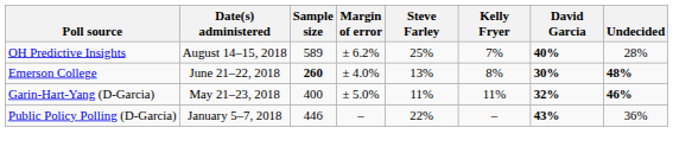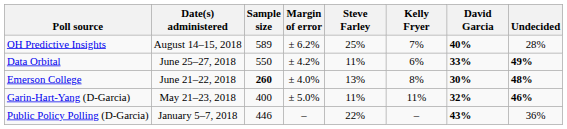 <table class="wikitable" style="font-size:90%">
 <tr valign=bottom>
 <th>Poll source</th>
 <th>Date(s)<br>administered</th>
 <th>Sample<br>size</th>
 <th>Margin<br>of error</th>
 <th style="width:75px;">Steve<br>Farley</th>
 <th style="width:75px;">Kelly<br>Fryer</th>
 <th style="width:75px;">David<br>Garcia</th>
 <th>Undecided</th>
 </tr>
 <tr>
 <td><a href='#'>OH Predictive Insights</a></td>
 <td align=center>August 14–15, 2018</td>
 <td align=center>589</td>
 <td align=center>± 6.2%</td>
 <td align=center>25%</td>
 <td align=center>7%</td>
 <td><strong>40%</strong></td>
 <td align=center>28%</td>
+</tr>
+<tr>
+<td><a href='#'>Data Orbital</a></td>
+<td align=center>June 25–27, 2018</td>
+<td align=center>550</td>
+<td align=center>± 4.2%</td>
+<td align=center>11%</td>
+<td align=center>6%</td>
+<td><strong>33%</strong></td>
+<td><strong>49%</strong></td>
 </tr>
 <tr>
 <td><a href='#'>Emerson College</a></td>
 <td align=center>June 21–22, 2018</td>
 <td align=center><strong>260</strong></td>
 <td align=center>± 4.0%</td>
 <td align=center>13%</td>
 <td align=center>8%</td>
 <td><strong>30%</strong></td>
 <td><strong>48%</strong></td>
 </tr>
 <tr>
 <td><a href='#'>Garin-Hart-Yang</a> (D-Garcia)</td>
 <td align=center>May 21–23, 2018</td>
 <td align=center>400</td>
 <td align=center>± 5.0%</td>
 <td align=center>11%</td>
 <td align=center>11%</td>
 <td><strong>32%</strong></td>
 <td><strong>46%</strong></td>
 </tr>
 <tr>
 <td><a href='#'>Public Policy Polling</a> (D-Garcia)</td>
 <td align=center>January 5–7, 2018</td>
 <td align=center>446</td>
 <td align=center>–</td>
 <td align=center>22%</td>
 <td align=center>–</td>
 <td><strong>43%</strong></td>
 <td align=center>36%</td>
 </tr>
 </table>
